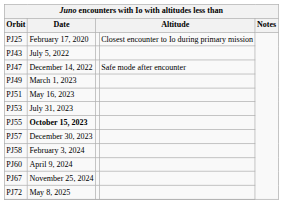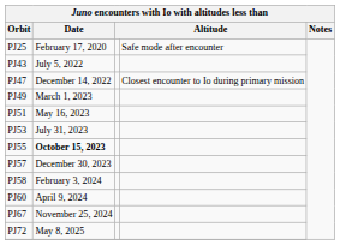 <table class="wikitable" style="float:center; font-size:75%; margin:0 0 1em 1em; " cellpadding="0" cellspacing="2">
 <tr>
 <th bgcolor="#a0ffa0" colspan="5"><em>Juno</em> encounters with Io with altitudes less than </th>
 </tr>
 <tr>
 <th>Orbit</th>
 <th>Date</th>
 <th colspan="2">Altitude</th>
 <th>Notes</th>
 </tr>
 <tr>
 <td>PJ25</td>
 <td>February 17, 2020</td>
 <td></td>
-<td>Closest encounter to Io during primary mission</td>
+<td>Safe mode after encounter</td>
 </tr>
 <tr>
 <td>PJ43</td>
 <td>July 5, 2022</td>
 <td></td>
 <td></td>
 </tr>
 <tr>
 <td>PJ47</td>
 <td>December 14, 2022</td>
 <td></td>
-<td>Safe mode after encounter</td>
+<td>Closest encounter to Io during primary mission</td>
 </tr>
 <tr>
 <td>PJ49</td>
 <td>March 1, 2023</td>
 <td></td>
 <td></td>
 </tr>
 <tr>
 <td>PJ51</td>
 <td>May 16, 2023</td>
 <td></td>
 <td></td>
 </tr>
 <tr>
 <td>PJ53</td>
 <td>July 31, 2023</td>
 <td></td>
 <td></td>
 </tr>
 <tr>
 <td>PJ55</td>
 <td><strong>October 15, 2023</strong></td>
 <td></td>
 <td></td>
 </tr>
 <tr>
 <td>PJ57</td>
 <td>December 30, 2023</td>
 <td></td>
 <td></td>
 </tr>
 <tr>
 <td>PJ58</td>
 <td>February 3, 2024</td>
 <td></td>
 <td></td>
 </tr>
 <tr>
 <td>PJ60</td>
 <td>April 9, 2024</td>
 <td></td>
 <td></td>
 </tr>
 <tr>
 <td>PJ67</td>
 <td>November 25, 2024</td>
 <td></td>
 <td></td>
 </tr>
 <tr>
 <td>PJ72</td>
 <td>May 8, 2025</td>
 <td></td>
 <td></td>
 </tr>
 <tr>
 </tr>
 </table>
